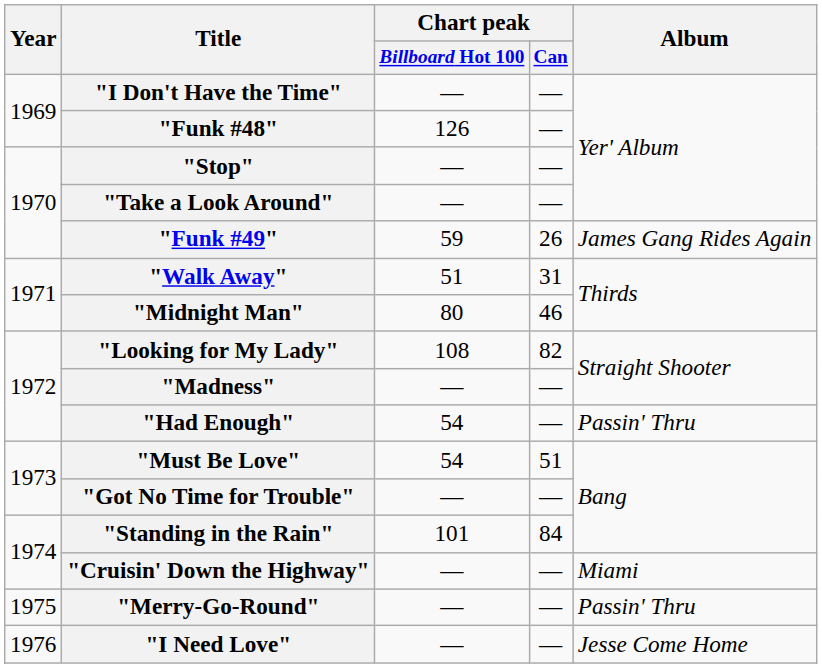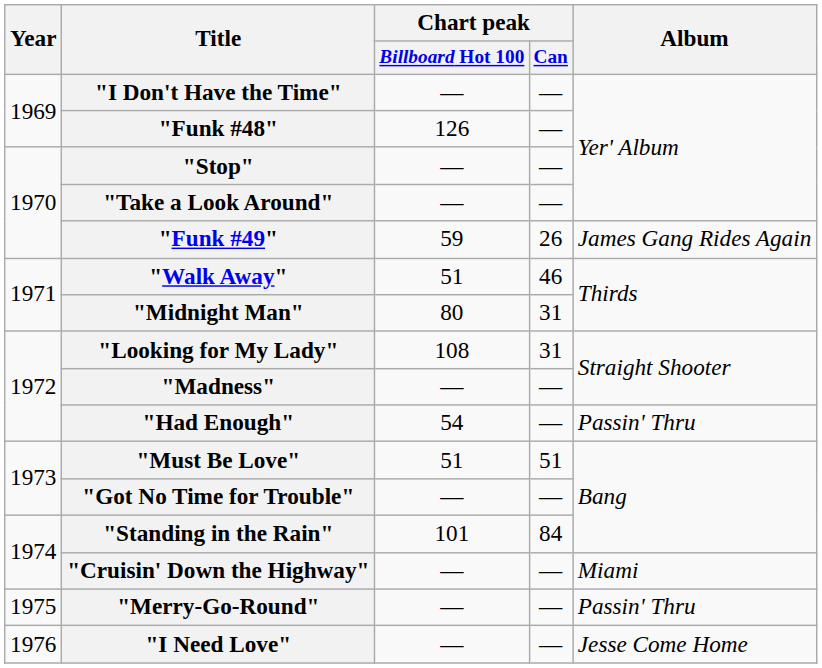 <table class="wikitable plainrowheaders">
 <tr>
 <th scope="col" rowspan="2">Year</th>
 <th scope="col" rowspan="2">Title</th>
 <th scope="colgroup" colspan="2">Chart peak</th>
 <th scope="col" rowspan="2">Album</th>
 </tr>
 <tr style="font-size:smaller;">
 <th scope="col"><a href='#'><em>Billboard</em> Hot 100</a></th>
 <th scope="col"><a href='#'>Can</a></th>
 </tr>
 <tr>
 <td rowspan="2">1969</td>
 <th scope="row">"I Don't Have the Time"</th>
 <td style="text-align:center;">—</td>
 <td style="text-align:center;">—</td>
 <td rowspan="4"><em>Yer' Album</em></td>
 </tr>
 <tr>
 <th scope="row">"Funk #48"</th>
 <td style="text-align:center;">126</td>
 <td style="text-align:center;">—</td>
 </tr>
 <tr>
 <td rowspan="3">1970</td>
 <th scope="row">"Stop"</th>
 <td style="text-align:center;">—</td>
 <td style="text-align:center;">—</td>
 </tr>
 <tr>
 <th scope="row">"Take a Look Around"</th>
 <td style="text-align:center;">—</td>
 <td style="text-align:center;">—</td>
 </tr>
 <tr>
 <th scope="row">"<a href='#'>Funk #49</a>"</th>
 <td style="text-align:center;">59</td>
 <td style="text-align:center;">26</td>
 <td><em>James Gang Rides Again</em></td>
 </tr>
 <tr>
 <td rowspan="2">1971</td>
 <th scope="row">"<a href='#'>Walk Away</a>"</th>
 <td style="text-align:center;">51</td>
-<td style="text-align:center;">31</td>
+<td style="text-align:center;">46</td>
 <td rowspan="2"><em>Thirds</em></td>
 </tr>
 <tr>
 <th scope="row">"Midnight Man"</th>
 <td style="text-align:center;">80</td>
-<td style="text-align:center;">46</td>
+<td style="text-align:center;">31</td>
 </tr>
 <tr>
 <td rowspan="3">1972</td>
 <th scope="row">"Looking for My Lady"</th>
 <td style="text-align:center;">108</td>
-<td style="text-align:center;">82</td>
+<td style="text-align:center;">31</td>
 <td rowspan="2"><em>Straight Shooter</em></td>
 </tr>
 <tr>
 <th scope="row">"Madness"</th>
 <td style="text-align:center;">—</td>
 <td style="text-align:center;">—</td>
 </tr>
 <tr>
 <th scope="row">"Had Enough"</th>
 <td style="text-align:center;">54</td>
 <td style="text-align:center;">—</td>
 <td><em>Passin' Thru</em></td>
 </tr>
 <tr>
 <td rowspan="2">1973</td>
 <th scope="row">"Must Be Love"</th>
-<td style="text-align:center;">54</td>
+<td style="text-align:center;">51</td>
 <td style="text-align:center;">51</td>
 <td rowspan="3"><em>Bang</em></td>
 </tr>
 <tr>
 <th scope="row">"Got No Time for Trouble"</th>
 <td style="text-align:center;">—</td>
 <td style="text-align:center;">—</td>
 </tr>
 <tr>
 <td rowspan="2">1974</td>
 <th scope="row">"Standing in the Rain"</th>
 <td style="text-align:center;">101</td>
 <td style="text-align:center;">84</td>
 </tr>
 <tr>
 <th scope="row">"Cruisin' Down the Highway"</th>
 <td style="text-align:center;">—</td>
 <td style="text-align:center;">—</td>
 <td><em>Miami</em></td>
 </tr>
 <tr>
 <td>1975</td>
 <th scope="row">"Merry-Go-Round"</th>
 <td style="text-align:center;">—</td>
 <td style="text-align:center;">—</td>
 <td><em>Passin' Thru</em></td>
 </tr>
 <tr>
 <td>1976</td>
 <th scope="row">"I Need Love"</th>
 <td style="text-align:center;">—</td>
 <td style="text-align:center;">—</td>
 <td><em>Jesse Come Home</em></td>
 </tr>
 </table>
